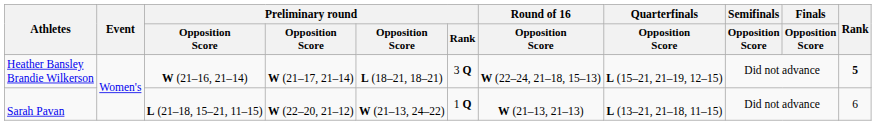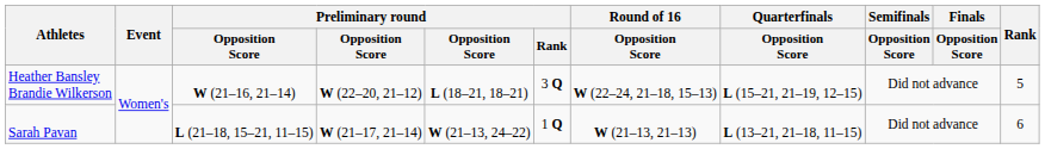 <table class=wikitable style=font-size:89%;text-align:center>
 <tr>
 <th rowspan=2>Athletes</th>
 <th rowspan=2>Event</th>
 <th colspan=4>Preliminary round</th>
 <th>Round of 16</th>
 <th>Quarterfinals</th>
 <th>Semifinals</th>
 <th>Finals</th>
 <th rowspan=2>Rank</th>
 </tr>
 <tr style=font-size:95%>
 <th>Opposition<br>Score</th>
 <th>Opposition<br>Score</th>
 <th>Opposition<br>Score</th>
 <th>Rank</th>
 <th>Opposition<br>Score</th>
 <th>Opposition<br>Score</th>
 <th>Opposition<br>Score</th>
 <th>Opposition<br>Score</th>
 </tr>
 <tr>
 <td align=left><a href='#'>Heather Bansley</a><br><a href='#'>Brandie Wilkerson</a></td>
 <td align=left rowspan=2><a href='#'>Women's</a></td>
 <td><br><strong>W</strong> (21–16, 21–14)</td>
-<td><br><strong>W</strong> (21–17, 21–14)</td>
+<td><br><strong>W</strong> (22–20, 21–12)</td>
 <td><br><strong>L</strong> (18–21, 18–21)</td>
 <td>3 <strong>Q</strong></td>
 <td><br><strong>W</strong> (22–24, 21–18, 15–13)</td>
 <td><br><strong>L</strong> (15–21, 21–19, 12–15)</td>
 <td colspan=2>Did not advance</td>
-<td><strong>5</strong></td>
+<td>5</td>
 </tr>
 <tr>
 <td align=left><br><a href='#'>Sarah Pavan</a></td>
 <td><br><strong>L</strong> (21–18, 15–21, 11–15)</td>
-<td><br><strong>W</strong> (22–20, 21–12)</td>
+<td><br><strong>W</strong> (21–17, 21–14)</td>
 <td><br><strong>W</strong> (21–13, 24–22)</td>
 <td>1 <strong>Q</strong></td>
 <td><br><strong>W</strong> (21–13, 21–13)</td>
 <td><br><strong>L</strong> (13–21, 21–18, 11–15)</td>
 <td colspan=2>Did not advance</td>
 <td>6</td>
 </tr>
 </table>
